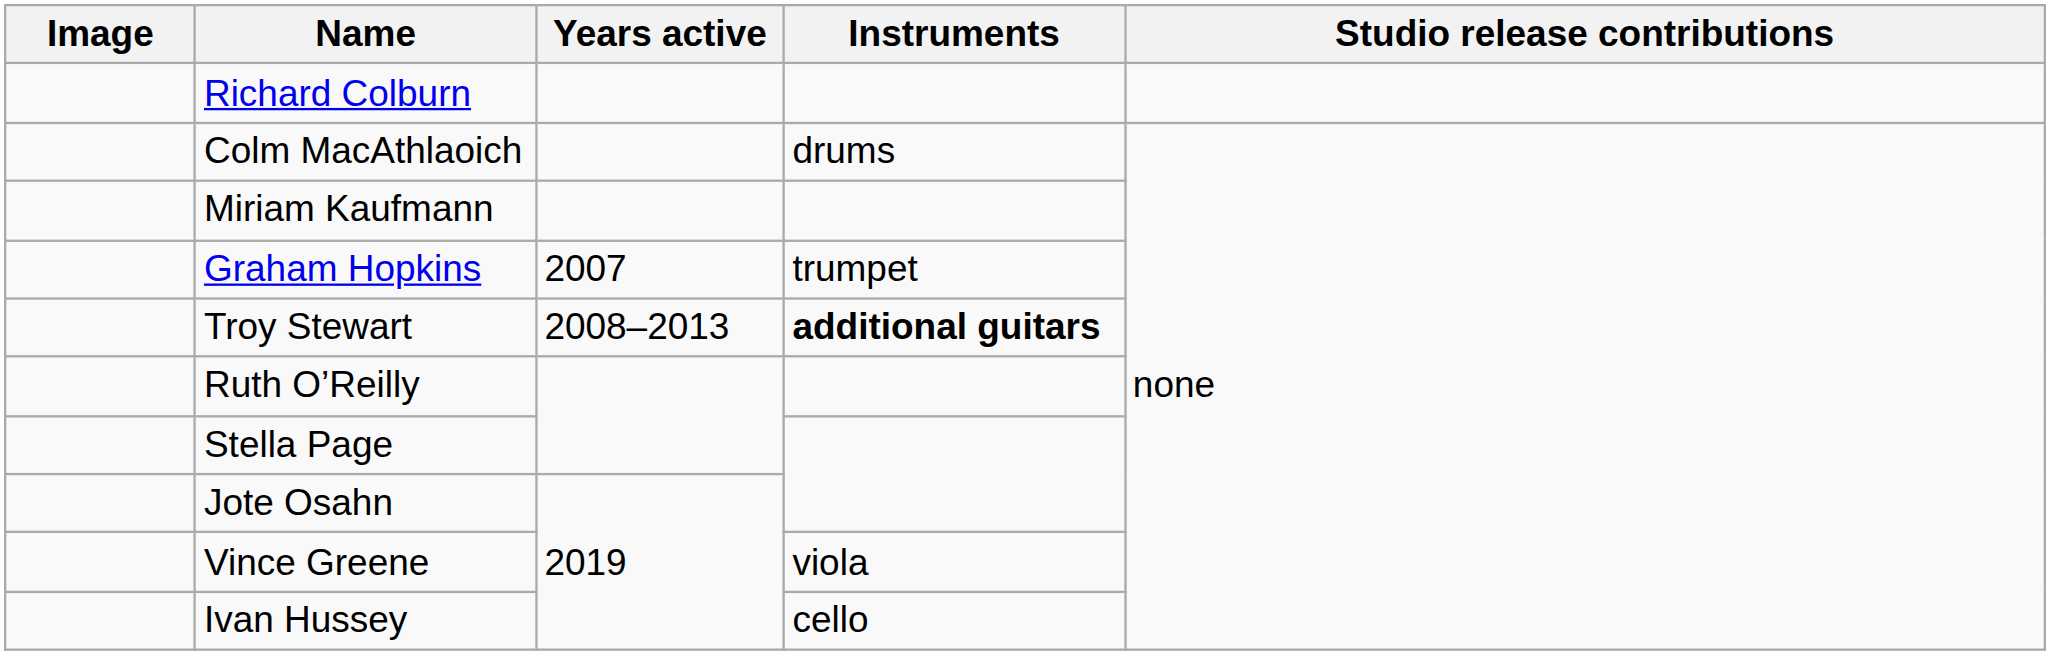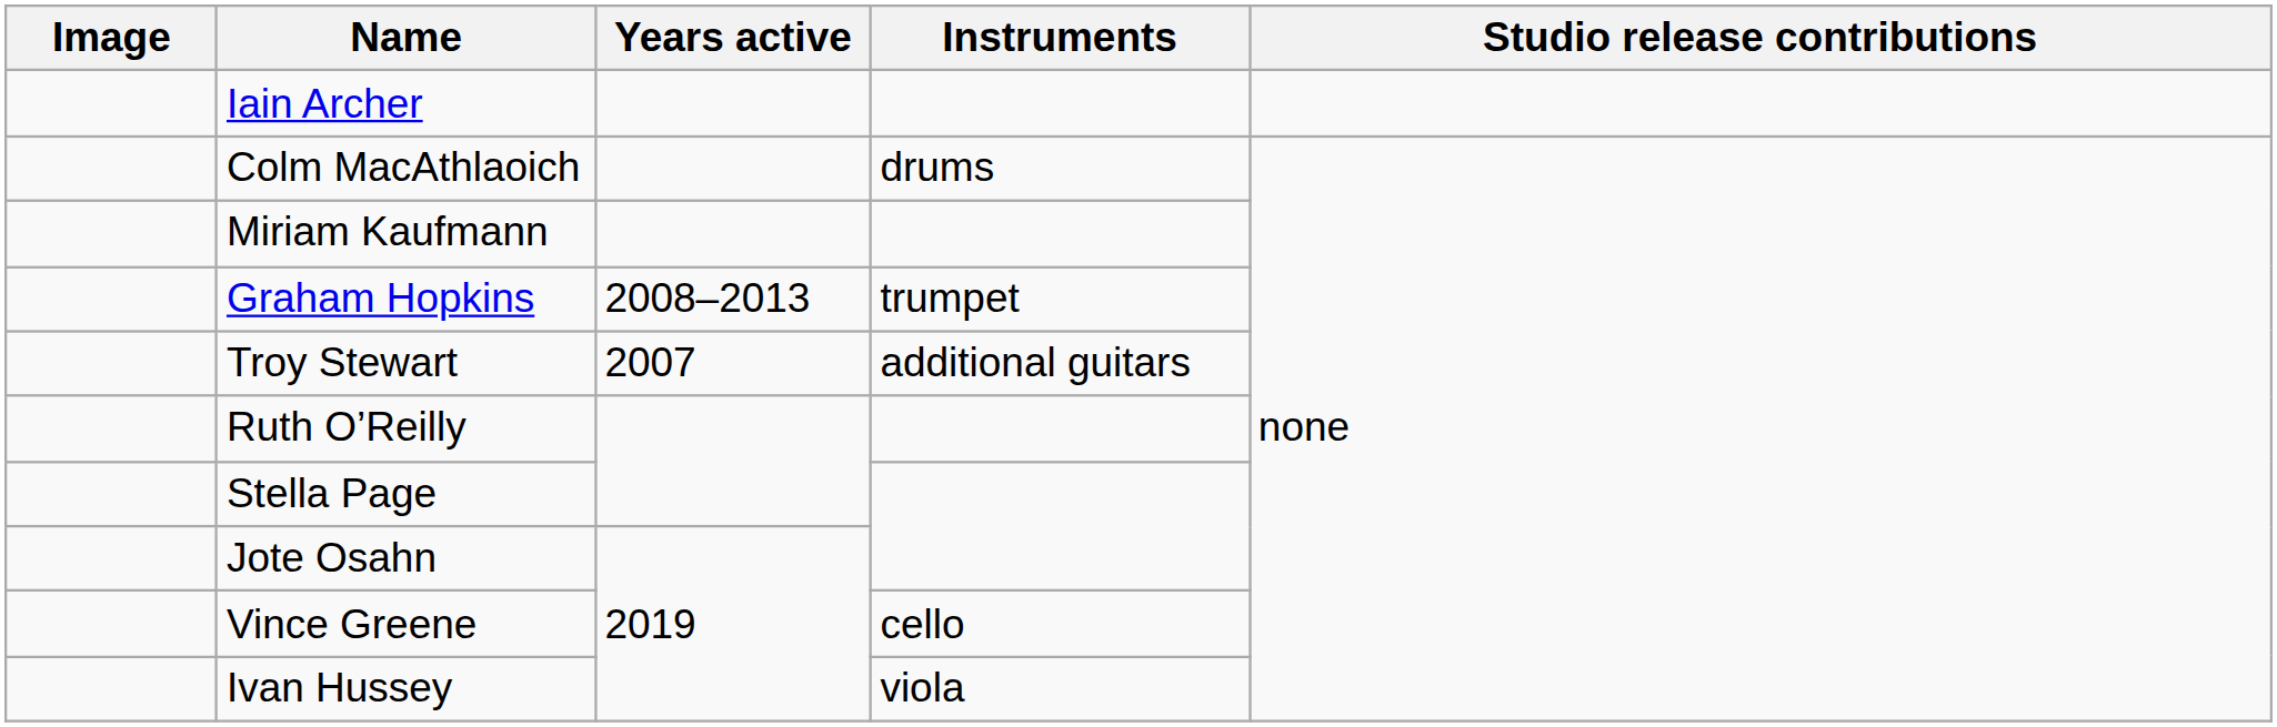 <table class="wikitable" width="100%" border="1">
 <tr>
 <th width="75">Image</th>
 <th width="140">Name</th>
 <th width="100">Years active</th>
 <th width="140">Instruments</th>
 <th>Studio release contributions</th>
 </tr>
 <tr>
 <td></td>
-<td><a href='#'>Richard Colburn</a></td>
+<td><a href='#'>Iain Archer</a></td>
 <td></td>
 <td></td>
 <td></td>
 </tr>
 <tr>
 <td></td>
 <td>Colm MacAthlaoich</td>
 <td></td>
 <td>drums</td>
 <td rowspan="9">none</td>
 </tr>
 <tr>
 <td></td>
 <td>Miriam Kaufmann</td>
 <td></td>
 <td></td>
 </tr>
 <tr>
 <td></td>
 <td><a href='#'>Graham Hopkins</a></td>
-<td>2007</td>
+<td>2008–2013</td>
 <td>trumpet</td>
 </tr>
 <tr>
 <td></td>
 <td>Troy Stewart</td>
-<td>2008–2013</td>
-<td><strong>additional guitars</strong></td>
+<td>2007</td>
+<td>additional guitars</td>
 </tr>
 <tr>
 <td></td>
 <td>Ruth O’Reilly</td>
 <td rowspan="2"></td>
 <td></td>
 </tr>
 <tr>
 <td></td>
 <td>Stella Page</td>
 <td rowspan="2"></td>
 </tr>
 <tr>
 <td></td>
 <td>Jote Osahn</td>
 <td rowspan="3">2019</td>
 </tr>
 <tr>
 <td></td>
 <td>Vince Greene</td>
-<td>viola</td>
+<td>cello</td>
 </tr>
 <tr>
 <td></td>
 <td>Ivan Hussey</td>
-<td>cello</td>
+<td>viola</td>
 </tr>
 </table>
